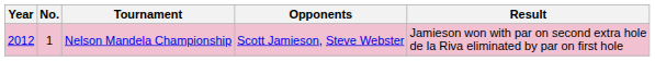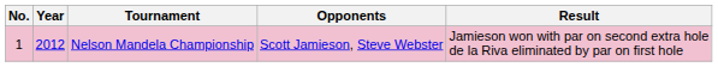 <table class="wikitable" style="font-size:95%;">
 <tr>
+<th>No.</th>
 <th>Year</th>
-<th>No.</th>
 <th>Tournament</th>
 <th>Opponents</th>
 <th>Result</th>
 </tr>
 <tr style="background:#F2C1D1;">
+<td align=center>1</td>
 <td><a href='#'>2012</a></td>
-<td align=center>1</td>
 <td><a href='#'>Nelson Mandela Championship</a></td>
 <td> <a href='#'>Scott Jamieson</a>,  <a href='#'>Steve Webster</a></td>
 <td>Jamieson won with par on second extra hole<br>de la Riva eliminated by par on first hole</td>
 </tr>
 </table>
